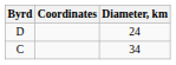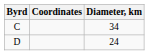 <table class="wikitable" style="text-align:center">
 <tr>
 <th>Byrd</th>
 <th class="unsortable">Coordinates</th>
 <th>Diameter, km</th>
 </tr>
 <tr>
+<td>C</td>
+<td></td>
+<td>34</td>
+</tr>
+<tr>
 <td>D</td>
 <td></td>
 <td>24</td>
 </tr>
-<tr>
-<td>C</td>
-<td></td>
-<td>34</td>
-</tr>
 </table>
